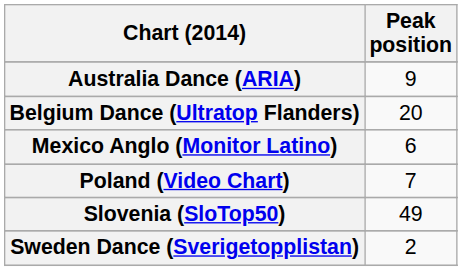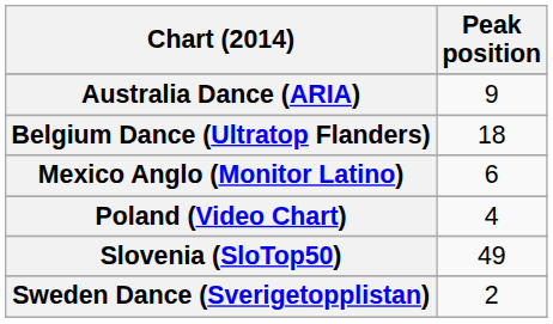 <table class="wikitable sortable plainrowheaders">
 <tr>
 <th scope="col">Chart (2014)</th>
 <th scope="col">Peak<br>position</th>
 </tr>
 <tr>
 </tr>
 <tr>
 <th scope=row>Australia Dance (<a href='#'>ARIA</a>)</th>
 <td align=center>9</td>
 </tr>
 <tr>
 </tr>
 <tr>
 </tr>
 <tr>
 <th scope="row">Belgium Dance (<a href='#'>Ultratop</a> Flanders)</th>
-<td align=center>20</td>
+<td align=center>18</td>
 </tr>
 <tr>
 </tr>
 <tr>
 </tr>
 <tr>
 </tr>
 <tr>
 </tr>
 <tr>
 </tr>
 <tr>
 </tr>
 <tr>
 </tr>
 <tr>
 </tr>
 <tr>
 </tr>
 <tr>
 </tr>
 <tr>
 <th scope="row">Mexico Anglo (<a href='#'>Monitor Latino</a>)</th>
 <td align=center>6</td>
 </tr>
 <tr>
 </tr>
 <tr>
 </tr>
 <tr>
 </tr>
 <tr>
 </tr>
 <tr>
 </tr>
 <tr>
 <th scope="row">Poland (<a href='#'>Video Chart</a>)</th>
-<td align=center>7</td>
+<td align=center>4</td>
 </tr>
 <tr>
 </tr>
 <tr>
 </tr>
 <tr>
 </tr>
 <tr>
 </tr>
 <tr>
 <th scope="row">Slovenia (<a href='#'>SloTop50</a>)</th>
 <td align=center>49</td>
 </tr>
 <tr>
 </tr>
 <tr>
 </tr>
 <tr>
 <th scope=row>Sweden Dance (<a href='#'>Sverigetopplistan</a>)</th>
 <td align=center>2</td>
 </tr>
 <tr>
 </tr>
 <tr>
 </tr>
 <tr>
 </tr>
 <tr>
 </tr>
 <tr>
 </tr>
 <tr>
 </tr>
 <tr>
 </tr>
 <tr>
 </tr>
 <tr>
 </tr>
 </table>
